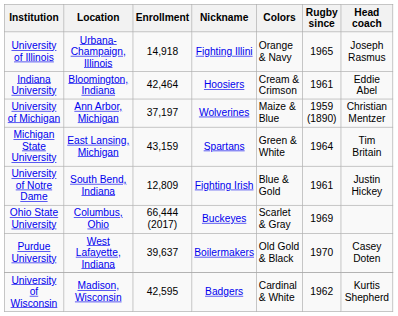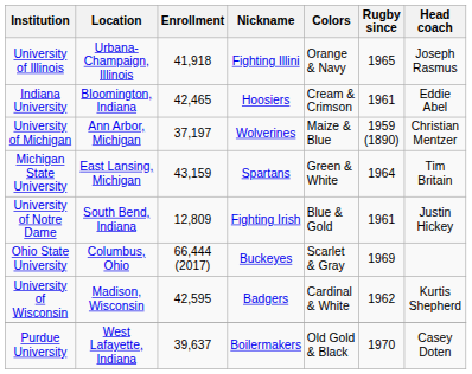 <table class="wikitable sortable" style="text-align: center;">
 <tr>
 <th>Institution</th>
 <th>Location</th>
 <th>Enrollment</th>
 <th>Nickname</th>
 <th>Colors</th>
 <th>Rugby <br> since</th>
 <th>Head coach</th>
 </tr>
 <tr>
 <td><a href='#'>University of Illinois</a></td>
 <td><a href='#'>Urbana-Champaign, Illinois</a></td>
-<td>14,918</td>
+<td>41,918</td>
 <td><a href='#'>Fighting Illini</a></td>
 <td style="text-align:left">  Orange & Navy</td>
 <td>1965</td>
 <td>Joseph Rasmus</td>
 </tr>
 <tr>
 <td><a href='#'>Indiana University</a></td>
 <td><a href='#'>Bloomington, Indiana</a></td>
-<td>42,464</td>
+<td>42,465</td>
 <td><a href='#'>Hoosiers</a></td>
 <td style="text-align:left">  Cream & Crimson</td>
 <td>1961</td>
 <td>Eddie Abel</td>
 </tr>
 <tr>
 <td><a href='#'>University of Michigan</a></td>
 <td><a href='#'>Ann Arbor, Michigan</a></td>
 <td>37,197</td>
 <td><a href='#'>Wolverines</a></td>
 <td style="text-align:left">  Maize & Blue</td>
 <td>1959 (1890)</td>
 <td>Christian Mentzer</td>
 </tr>
 <tr>
 <td><a href='#'>Michigan State University</a></td>
 <td><a href='#'>East Lansing, Michigan</a></td>
 <td>43,159</td>
 <td><a href='#'>Spartans</a></td>
 <td style="text-align:left">  Green & White</td>
 <td>1964</td>
 <td>Tim Britain</td>
 </tr>
 <tr>
 <td><a href='#'>University of Notre Dame</a></td>
 <td><a href='#'>South Bend, Indiana</a></td>
 <td>12,809</td>
 <td><a href='#'>Fighting Irish</a></td>
 <td style="text-align:left">  Blue & Gold</td>
 <td>1961</td>
 <td>Justin Hickey</td>
 </tr>
 <tr>
 <td><a href='#'>Ohio State University</a></td>
 <td><a href='#'>Columbus, Ohio</a></td>
 <td>66,444 (2017)</td>
 <td><a href='#'>Buckeyes</a></td>
 <td style="text-align:left">  Scarlet & Gray</td>
 <td>1969</td>
 <td></td>
 </tr>
 <tr>
+<td><a href='#'>University of Wisconsin</a></td>
+<td><a href='#'>Madison, Wisconsin</a></td>
+<td>42,595</td>
+<td><a href='#'>Badgers</a></td>
+<td style="text-align:left">  Cardinal & White</td>
+<td>1962</td>
+<td>Kurtis Shepherd</td>
+</tr>
+<tr>
+</tr>
+<tr>
 <td><a href='#'>Purdue University</a></td>
 <td><a href='#'>West Lafayette, Indiana</a></td>
 <td>39,637</td>
 <td><a href='#'>Boilermakers</a></td>
 <td style="text-align:left">  Old Gold & Black</td>
 <td>1970</td>
 <td>Casey Doten</td>
 </tr>
-<tr>
-</tr>
-<tr>
-<td><a href='#'>University of Wisconsin</a></td>
-<td><a href='#'>Madison, Wisconsin</a></td>
-<td>42,595</td>
-<td><a href='#'>Badgers</a></td>
-<td style="text-align:left">  Cardinal & White</td>
-<td>1962</td>
-<td>Kurtis Shepherd</td>
-</tr>
 </table>
